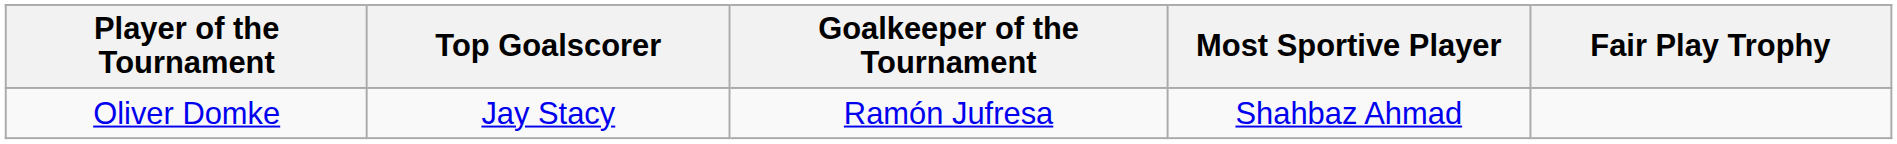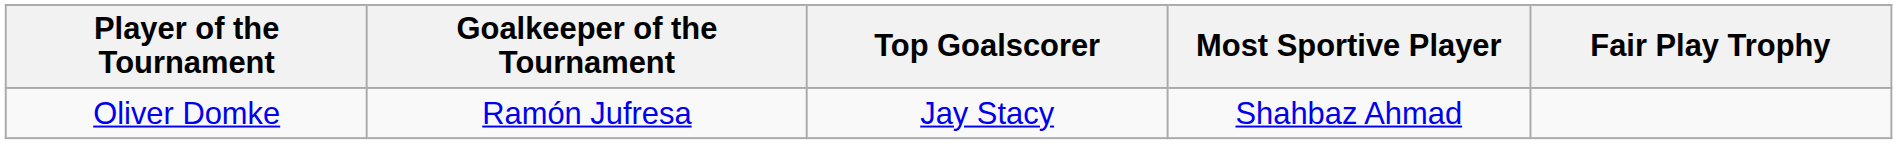 <table class="wikitable" style="text-align:center; margin:auto;">
 <tr>
 <th style="width: 180px;">Player of the Tournament</th>
+<th style="width: 220px;">Goalkeeper of the Tournament</th>
 <th style="width: 180px;">Top Goalscorer</th>
-<th style="width: 220px;">Goalkeeper of the Tournament</th>
 <th style="width: 180px;">Most Sportive Player</th>
 <th style="width: 180px;">Fair Play Trophy</th>
 </tr>
 <tr>
 <td> <a href='#'>Oliver Domke</a></td>
+<td> <a href='#'>Ramón Jufresa</a></td>
 <td> <a href='#'>Jay Stacy</a></td>
-<td> <a href='#'>Ramón Jufresa</a></td>
 <td> <a href='#'>Shahbaz Ahmad</a></td>
 <td></td>
 </tr>
 </table>
